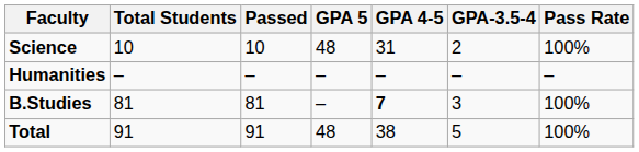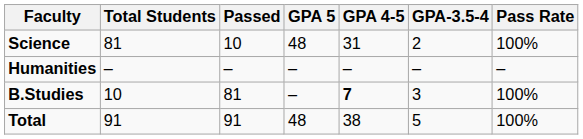 <table class="wikitable">
 <tr>
 <th><strong>Faculty</strong></th>
 <th><strong>Total Students</strong></th>
 <th><strong>Passed</strong></th>
 <th><strong>GPA 5</strong></th>
 <th><strong>GPA 4-5</strong></th>
 <th><strong>GPA-3.5-4</strong></th>
 <th><strong>Pass Rate</strong></th>
 </tr>
 <tr>
 <td><strong>Science</strong></td>
-<td>10</td>
+<td>81</td>
 <td>10</td>
 <td>48</td>
 <td>31</td>
 <td>2</td>
 <td>100%</td>
 </tr>
 <tr>
 <td><strong>Humanities</strong></td>
 <td>–</td>
 <td>–</td>
 <td>–</td>
 <td>–</td>
 <td>–</td>
 <td>–</td>
 </tr>
 <tr>
 <td><strong>B.Studies</strong></td>
-<td>81</td>
+<td>10</td>
 <td>81</td>
 <td>–</td>
 <td><strong>7</strong></td>
 <td>3</td>
 <td>100%</td>
 </tr>
 <tr>
 <td><strong>Total</strong></td>
 <td>91</td>
 <td>91</td>
 <td>48</td>
 <td>38</td>
 <td>5</td>
 <td>100%</td>
 </tr>
 </table>
